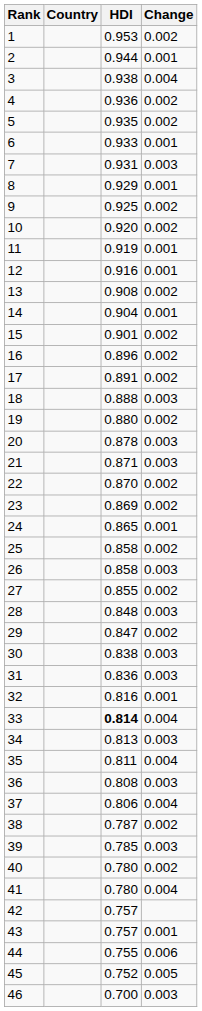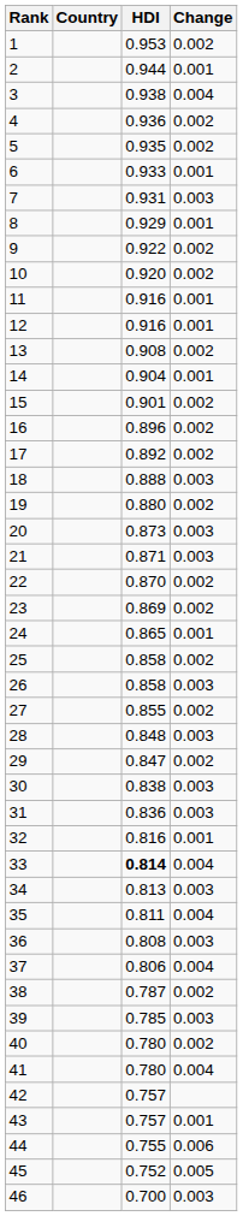 <table class="wikitable sortable">
 <tr>
 <th style="width:2em;" ! data-sort-type="number">Rank</th>
 <th>Country</th>
 <th>HDI</th>
 <th>Change</th>
 </tr>
 <tr>
 <td>1</td>
 <td></td>
 <td>0.953</td>
 <td> 0.002</td>
 </tr>
 <tr>
 <td>2</td>
 <td></td>
 <td>0.944</td>
 <td> 0.001</td>
 </tr>
 <tr>
 <td>3</td>
 <td></td>
 <td>0.938</td>
 <td> 0.004</td>
 </tr>
 <tr>
 <td>4</td>
 <td></td>
 <td>0.936</td>
 <td> 0.002</td>
 </tr>
 <tr>
 <td>5</td>
 <td></td>
 <td>0.935</td>
 <td> 0.002</td>
 </tr>
 <tr>
 <td>6</td>
 <td></td>
 <td>0.933</td>
 <td> 0.001</td>
 </tr>
 <tr>
 <td>7</td>
 <td></td>
 <td>0.931</td>
 <td> 0.003</td>
 </tr>
 <tr>
 <td>8</td>
 <td></td>
 <td>0.929</td>
 <td> 0.001</td>
 </tr>
 <tr>
 <td>9</td>
 <td></td>
-<td>0.925</td>
+<td>0.922</td>
 <td> 0.002</td>
 </tr>
 <tr>
 <td>10</td>
 <td></td>
 <td>0.920</td>
 <td> 0.002</td>
 </tr>
 <tr>
 <td>11</td>
 <td></td>
-<td>0.919</td>
+<td>0.916</td>
 <td> 0.001</td>
 </tr>
 <tr>
 <td>12</td>
 <td></td>
 <td>0.916</td>
 <td> 0.001</td>
 </tr>
 <tr>
 <td>13</td>
 <td></td>
 <td>0.908</td>
 <td> 0.002</td>
 </tr>
 <tr>
 <td>14</td>
 <td></td>
 <td>0.904</td>
 <td> 0.001</td>
 </tr>
 <tr>
 <td>15</td>
 <td></td>
 <td>0.901</td>
 <td> 0.002</td>
 </tr>
 <tr>
 <td>16</td>
 <td></td>
 <td>0.896</td>
 <td> 0.002</td>
 </tr>
 <tr>
 <td>17</td>
 <td></td>
-<td>0.891</td>
+<td>0.892</td>
 <td> 0.002</td>
 </tr>
 <tr>
 <td>18</td>
 <td></td>
 <td>0.888</td>
 <td> 0.003</td>
 </tr>
 <tr>
 <td>19</td>
 <td></td>
 <td>0.880</td>
 <td> 0.002</td>
 </tr>
 <tr>
 <td>20</td>
 <td></td>
-<td>0.878</td>
+<td>0.873</td>
 <td> 0.003</td>
 </tr>
 <tr>
 <td>21</td>
 <td></td>
 <td>0.871</td>
 <td> 0.003</td>
 </tr>
 <tr>
 <td>22</td>
 <td></td>
 <td>0.870</td>
 <td> 0.002</td>
 </tr>
 <tr>
 <td>23</td>
 <td></td>
 <td>0.869</td>
 <td> 0.002</td>
 </tr>
 <tr>
 <td>24</td>
 <td></td>
 <td>0.865</td>
 <td> 0.001</td>
 </tr>
 <tr>
 <td>25</td>
 <td></td>
 <td>0.858</td>
 <td> 0.002</td>
 </tr>
 <tr>
 <td>26</td>
 <td></td>
 <td>0.858</td>
 <td> 0.003</td>
 </tr>
 <tr>
 <td>27</td>
 <td></td>
 <td>0.855</td>
 <td> 0.002</td>
 </tr>
 <tr>
 <td>28</td>
 <td></td>
 <td>0.848</td>
 <td> 0.003</td>
 </tr>
 <tr>
 <td>29</td>
 <td></td>
 <td>0.847</td>
 <td> 0.002</td>
 </tr>
 <tr>
 <td>30</td>
 <td></td>
 <td>0.838</td>
 <td> 0.003</td>
 </tr>
 <tr>
 <td>31</td>
 <td></td>
 <td>0.836</td>
 <td> 0.003</td>
 </tr>
 <tr>
 <td>32</td>
 <td></td>
 <td>0.816</td>
 <td> 0.001</td>
 </tr>
 <tr>
 <td>33</td>
 <td></td>
 <td><strong>0.814</strong></td>
 <td> 0.004</td>
 </tr>
 <tr>
 <td>34</td>
 <td></td>
 <td>0.813</td>
 <td> 0.003</td>
 </tr>
 <tr>
 <td>35</td>
 <td></td>
 <td>0.811</td>
 <td> 0.004</td>
 </tr>
 <tr>
 <td>36</td>
 <td></td>
 <td>0.808</td>
 <td> 0.003</td>
 </tr>
 <tr>
 <td>37</td>
 <td></td>
 <td>0.806</td>
 <td> 0.004</td>
 </tr>
 <tr>
 <td>38</td>
 <td></td>
 <td>0.787</td>
 <td> 0.002</td>
 </tr>
 <tr>
 <td>39</td>
 <td></td>
 <td>0.785</td>
 <td> 0.003</td>
 </tr>
 <tr>
 <td>40</td>
 <td></td>
 <td>0.780</td>
 <td> 0.002</td>
 </tr>
 <tr>
 <td>41</td>
 <td></td>
 <td>0.780</td>
 <td> 0.004</td>
 </tr>
 <tr>
 <td>42</td>
 <td></td>
 <td>0.757</td>
 <td></td>
 </tr>
 <tr>
 <td>43</td>
 <td></td>
 <td>0.757</td>
 <td> 0.001</td>
 </tr>
 <tr>
 <td>44</td>
 <td></td>
 <td>0.755</td>
 <td> 0.006</td>
 </tr>
 <tr>
 <td>45</td>
 <td></td>
 <td>0.752</td>
 <td> 0.005</td>
 </tr>
 <tr>
 <td>46</td>
 <td></td>
 <td>0.700</td>
 <td> 0.003</td>
 </tr>
 </table>
